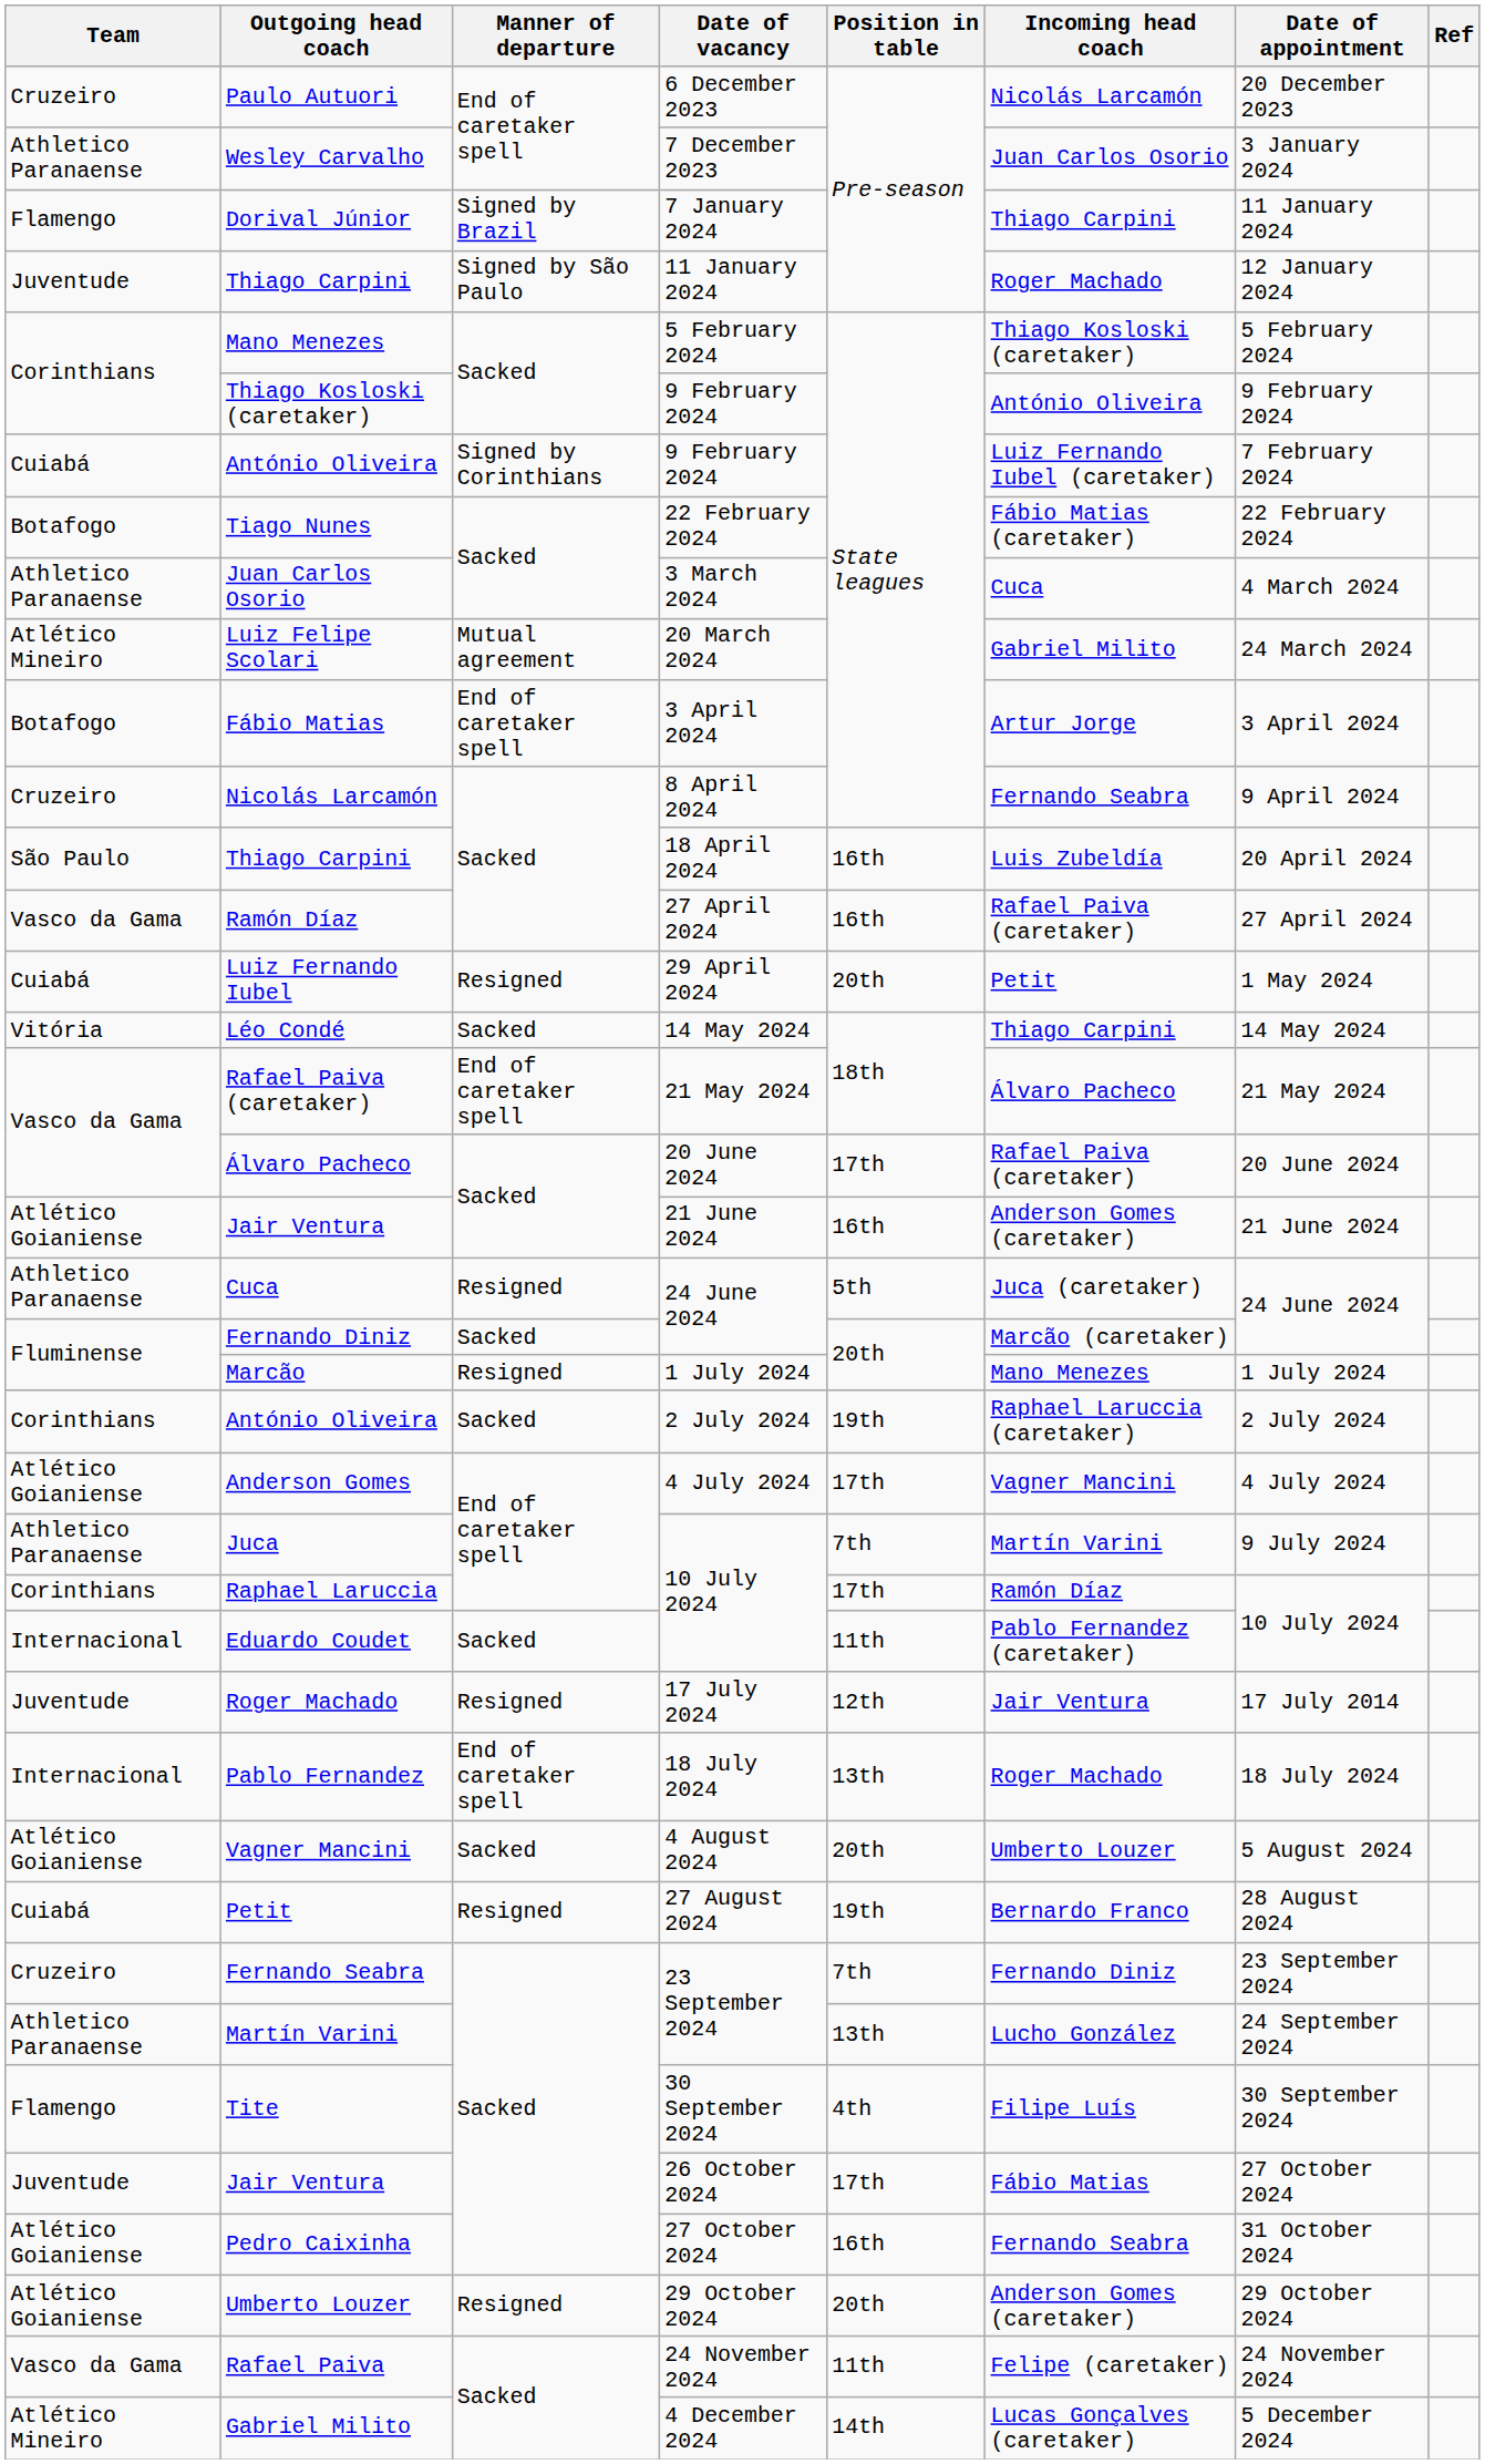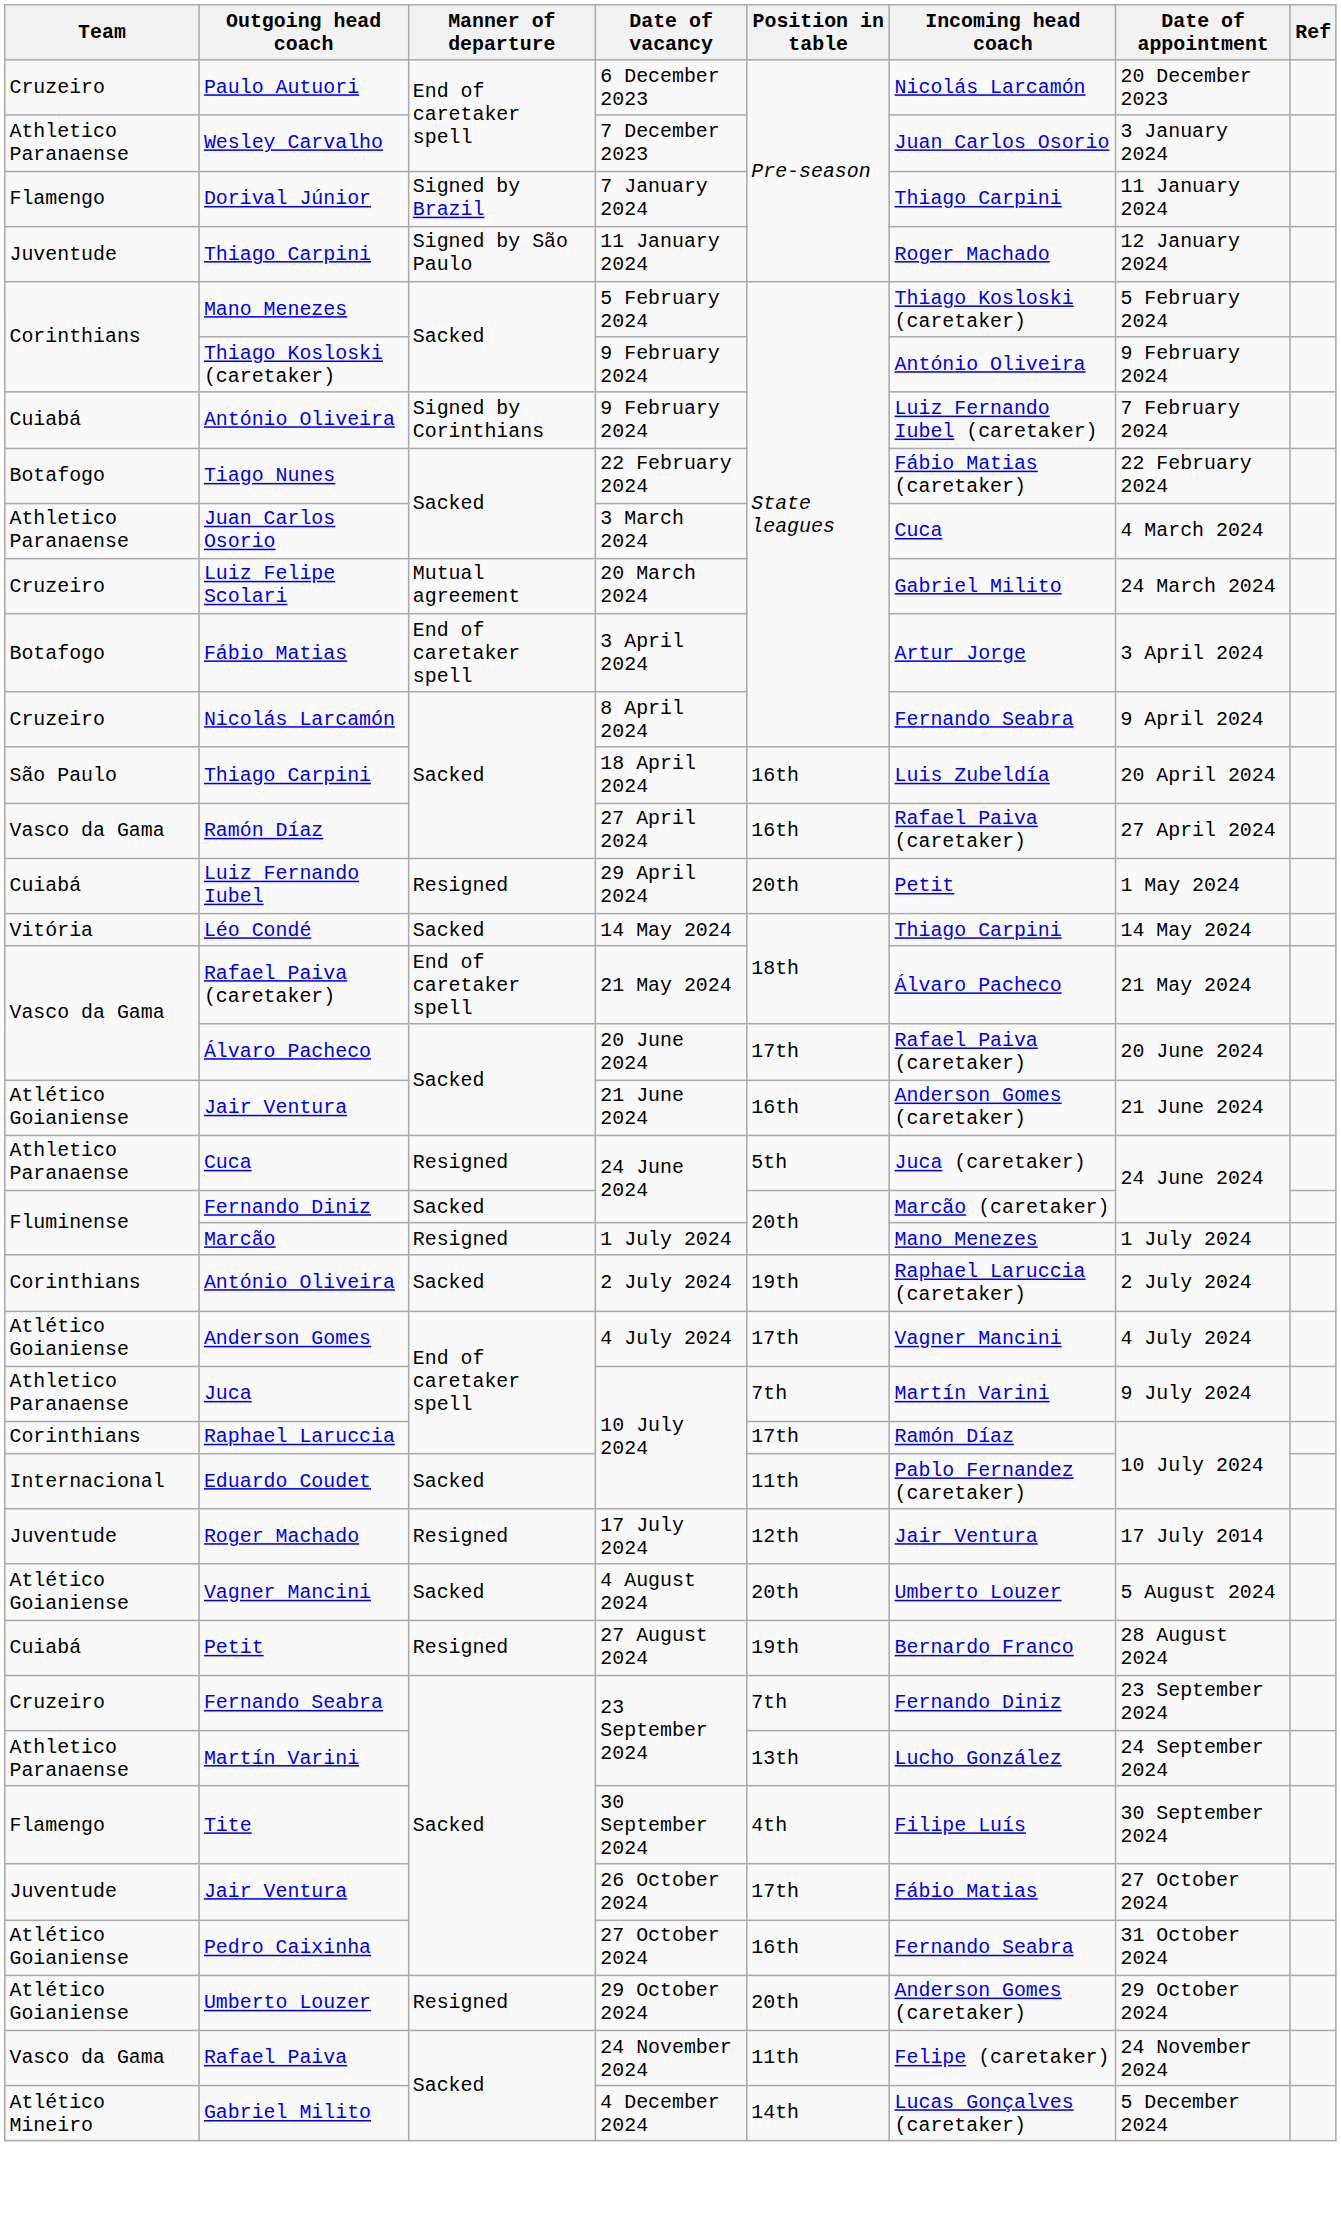 <table class="wikitable sortable">
 <tr>
 <th>Team</th>
 <th>Outgoing head coach</th>
 <th>Manner of departure</th>
 <th>Date of vacancy</th>
 <th>Position in table</th>
 <th>Incoming head coach</th>
 <th>Date of appointment</th>
 <th>Ref</th>
 </tr>
 <tr>
 <td>Cruzeiro</td>
 <td> <a href='#'>Paulo Autuori</a></td>
 <td rowspan=2>End of caretaker spell</td>
 <td>6 December 2023</td>
 <td rowspan=4><em>Pre-season</em></td>
 <td> <a href='#'>Nicolás Larcamón</a></td>
 <td>20 December 2023</td>
 <td></td>
 </tr>
 <tr>
 <td>Athletico Paranaense</td>
 <td> <a href='#'>Wesley Carvalho</a></td>
 <td>7 December 2023</td>
 <td> <a href='#'>Juan Carlos Osorio</a></td>
 <td>3 January 2024</td>
 <td></td>
 </tr>
 <tr>
 <td>Flamengo</td>
 <td> <a href='#'>Dorival Júnior</a></td>
 <td>Signed by <a href='#'>Brazil</a></td>
 <td>7 January 2024</td>
 <td> <a href='#'>Thiago Carpini</a></td>
 <td>11 January 2024</td>
 <td></td>
 </tr>
 <tr>
 <td>Juventude</td>
 <td> <a href='#'>Thiago Carpini</a></td>
 <td>Signed by São Paulo</td>
 <td>11 January 2024</td>
 <td> <a href='#'>Roger Machado</a></td>
 <td>12 January 2024</td>
 <td></td>
 </tr>
 <tr>
 <td rowspan=2>Corinthians</td>
 <td> <a href='#'>Mano Menezes</a></td>
 <td rowspan=2>Sacked</td>
 <td>5 February 2024</td>
 <td rowspan=8><em>State leagues</em></td>
 <td> <a href='#'>Thiago Kosloski</a> (caretaker)</td>
 <td>5 February 2024</td>
 <td></td>
 </tr>
 <tr>
 <td> <a href='#'>Thiago Kosloski</a> (caretaker)</td>
 <td>9 February 2024</td>
 <td> <a href='#'>António Oliveira</a></td>
 <td>9 February 2024</td>
 <td></td>
 </tr>
 <tr>
 <td>Cuiabá</td>
 <td> <a href='#'>António Oliveira</a></td>
 <td>Signed by Corinthians</td>
 <td>9 February 2024</td>
 <td> <a href='#'>Luiz Fernando Iubel</a> (caretaker)</td>
 <td>7 February 2024</td>
 <td></td>
 </tr>
 <tr>
 <td>Botafogo</td>
 <td> <a href='#'>Tiago Nunes</a></td>
 <td rowspan=2>Sacked</td>
 <td>22 February 2024</td>
 <td> <a href='#'>Fábio Matias</a> (caretaker)</td>
 <td>22 February 2024</td>
 <td></td>
 </tr>
 <tr>
 <td>Athletico Paranaense</td>
 <td> <a href='#'>Juan Carlos Osorio</a></td>
 <td>3 March 2024</td>
 <td> <a href='#'>Cuca</a></td>
 <td>4 March 2024</td>
 <td></td>
 </tr>
 <tr>
-<td>Atlético Mineiro</td>
+<td>Cruzeiro</td>
 <td> <a href='#'>Luiz Felipe Scolari</a></td>
 <td>Mutual agreement</td>
 <td>20 March 2024</td>
 <td> <a href='#'>Gabriel Milito</a></td>
 <td>24 March 2024</td>
 <td></td>
 </tr>
 <tr>
 <td>Botafogo</td>
 <td> <a href='#'>Fábio Matias</a></td>
 <td>End of caretaker spell</td>
 <td>3 April 2024</td>
 <td> <a href='#'>Artur Jorge</a></td>
 <td>3 April 2024</td>
 <td></td>
 </tr>
 <tr>
 <td>Cruzeiro</td>
 <td> <a href='#'>Nicolás Larcamón</a></td>
 <td rowspan="3">Sacked</td>
 <td>8 April 2024</td>
 <td> <a href='#'>Fernando Seabra</a></td>
 <td>9 April 2024</td>
 <td></td>
 </tr>
 <tr>
 <td>São Paulo</td>
 <td> <a href='#'>Thiago Carpini</a></td>
 <td>18 April 2024</td>
 <td>16th</td>
 <td> <a href='#'>Luis Zubeldía</a></td>
 <td>20 April 2024</td>
 <td></td>
 </tr>
 <tr>
 <td>Vasco da Gama</td>
 <td> <a href='#'>Ramón Díaz</a></td>
 <td>27 April 2024</td>
 <td>16th</td>
 <td> <a href='#'>Rafael Paiva</a> (caretaker)</td>
 <td>27 April 2024</td>
 <td></td>
 </tr>
 <tr>
 <td>Cuiabá</td>
 <td> <a href='#'>Luiz Fernando Iubel</a></td>
 <td>Resigned</td>
 <td>29 April 2024</td>
 <td>20th</td>
 <td> <a href='#'>Petit</a></td>
 <td>1 May 2024</td>
 <td></td>
 </tr>
 <tr>
 <td>Vitória</td>
 <td> <a href='#'>Léo Condé</a></td>
 <td>Sacked</td>
 <td>14 May 2024</td>
 <td rowspan="2">18th</td>
 <td> <a href='#'>Thiago Carpini</a></td>
 <td>14 May 2024</td>
 <td></td>
 </tr>
 <tr>
 <td rowspan=2>Vasco da Gama</td>
 <td> <a href='#'>Rafael Paiva</a> (caretaker)</td>
 <td>End of caretaker spell</td>
 <td>21 May 2024</td>
 <td> <a href='#'>Álvaro Pacheco</a></td>
 <td>21 May 2024</td>
 <td></td>
 </tr>
 <tr>
 <td> <a href='#'>Álvaro Pacheco</a></td>
 <td rowspan="2">Sacked</td>
 <td>20 June 2024</td>
 <td>17th</td>
 <td> <a href='#'>Rafael Paiva</a> (caretaker)</td>
 <td>20 June 2024</td>
 <td></td>
 </tr>
 <tr>
 <td>Atlético Goianiense</td>
 <td> <a href='#'>Jair Ventura</a></td>
 <td>21 June 2024</td>
 <td>16th</td>
 <td> <a href='#'>Anderson Gomes</a> (caretaker)</td>
 <td>21 June 2024</td>
 <td></td>
 </tr>
 <tr>
 <td>Athletico Paranaense</td>
 <td> <a href='#'>Cuca</a></td>
 <td>Resigned</td>
 <td rowspan="2">24 June 2024</td>
 <td>5th</td>
 <td> <a href='#'>Juca</a> (caretaker)</td>
 <td rowspan="2">24 June 2024</td>
 <td></td>
 </tr>
 <tr>
 <td rowspan="2">Fluminense</td>
 <td> <a href='#'>Fernando Diniz</a></td>
 <td>Sacked</td>
 <td rowspan="2">20th</td>
 <td> <a href='#'>Marcão</a> (caretaker)</td>
 <td></td>
 </tr>
 <tr>
 <td> <a href='#'>Marcão</a></td>
 <td>Resigned</td>
 <td>1 July 2024</td>
 <td> <a href='#'>Mano Menezes</a></td>
 <td>1 July 2024</td>
 <td></td>
 </tr>
 <tr>
 <td>Corinthians</td>
 <td> <a href='#'>António Oliveira</a></td>
 <td>Sacked</td>
 <td>2 July 2024</td>
 <td>19th</td>
 <td> <a href='#'>Raphael Laruccia</a> (caretaker)</td>
 <td>2 July 2024</td>
 <td></td>
 </tr>
 <tr>
 <td>Atlético Goianiense</td>
 <td> <a href='#'>Anderson Gomes</a></td>
 <td rowspan="3">End of caretaker spell</td>
 <td>4 July 2024</td>
 <td>17th</td>
 <td> <a href='#'>Vagner Mancini</a></td>
 <td>4 July 2024</td>
 <td></td>
 </tr>
 <tr>
 <td>Athletico Paranaense</td>
 <td> <a href='#'>Juca</a></td>
 <td rowspan="3">10 July 2024</td>
 <td>7th</td>
 <td> <a href='#'>Martín Varini</a></td>
 <td>9 July 2024</td>
 <td></td>
 </tr>
 <tr>
 <td>Corinthians</td>
 <td> <a href='#'>Raphael Laruccia</a></td>
 <td>17th</td>
 <td> <a href='#'>Ramón Díaz</a></td>
 <td rowspan="2">10 July 2024</td>
 <td></td>
 </tr>
 <tr>
 <td>Internacional</td>
 <td> <a href='#'>Eduardo Coudet</a></td>
 <td>Sacked</td>
 <td>11th</td>
 <td> <a href='#'>Pablo Fernandez</a> (caretaker)</td>
 <td></td>
 </tr>
 <tr>
 <td>Juventude</td>
 <td> <a href='#'>Roger Machado</a></td>
 <td>Resigned</td>
 <td>17 July 2024</td>
 <td>12th</td>
 <td> <a href='#'>Jair Ventura</a></td>
 <td>17 July 2014</td>
 <td></td>
 </tr>
 <tr>
-<td>Internacional</td>
-<td> <a href='#'>Pablo Fernandez</a></td>
-<td>End of caretaker spell</td>
-<td>18 July 2024</td>
-<td>13th</td>
-<td> <a href='#'>Roger Machado</a></td>
-<td>18 July 2024</td>
-<td></td>
-</tr>
-<tr>
 <td>Atlético Goianiense</td>
 <td> <a href='#'>Vagner Mancini</a></td>
 <td>Sacked</td>
 <td>4 August 2024</td>
 <td>20th</td>
 <td> <a href='#'>Umberto Louzer</a></td>
 <td>5 August 2024</td>
 <td></td>
 </tr>
 <tr>
 <td>Cuiabá</td>
 <td> <a href='#'>Petit</a></td>
 <td>Resigned</td>
 <td>27 August 2024</td>
 <td>19th</td>
 <td> <a href='#'>Bernardo Franco</a></td>
 <td>28 August 2024</td>
 <td></td>
 </tr>
 <tr>
 <td>Cruzeiro</td>
 <td> <a href='#'>Fernando Seabra</a></td>
 <td rowspan="5">Sacked</td>
 <td rowspan="2">23 September 2024</td>
 <td>7th</td>
 <td> <a href='#'>Fernando Diniz</a></td>
 <td>23 September 2024</td>
 <td></td>
 </tr>
 <tr>
 <td>Athletico Paranaense</td>
 <td> <a href='#'>Martín Varini</a></td>
 <td>13th</td>
 <td> <a href='#'>Lucho González</a></td>
 <td>24 September 2024</td>
 <td></td>
 </tr>
 <tr>
 <td>Flamengo</td>
 <td> <a href='#'>Tite</a></td>
 <td>30 September 2024</td>
 <td>4th</td>
 <td> <a href='#'>Filipe Luís</a></td>
 <td>30 September 2024</td>
 <td></td>
 </tr>
 <tr>
 <td>Juventude</td>
 <td> <a href='#'>Jair Ventura</a></td>
 <td>26 October 2024</td>
 <td>17th</td>
 <td> <a href='#'>Fábio Matias</a></td>
 <td>27 October 2024</td>
 <td></td>
 </tr>
 <tr>
 <td>Atlético Goianiense</td>
 <td> <a href='#'>Pedro Caixinha</a></td>
 <td>27 October 2024</td>
 <td>16th</td>
 <td> <a href='#'>Fernando Seabra</a></td>
 <td>31 October 2024</td>
 <td></td>
 </tr>
 <tr>
 <td>Atlético Goianiense</td>
 <td> <a href='#'>Umberto Louzer</a></td>
 <td>Resigned</td>
 <td>29 October 2024</td>
 <td>20th</td>
 <td> <a href='#'>Anderson Gomes</a> (caretaker)</td>
 <td>29 October 2024</td>
 <td></td>
 </tr>
 <tr>
 <td>Vasco da Gama</td>
 <td> <a href='#'>Rafael Paiva</a></td>
 <td rowspan="2">Sacked</td>
 <td>24 November 2024</td>
 <td>11th</td>
 <td> <a href='#'>Felipe</a> (caretaker)</td>
 <td>24 November 2024</td>
 <td></td>
 </tr>
 <tr>
 <td>Atlético Mineiro</td>
 <td> <a href='#'>Gabriel Milito</a></td>
 <td>4 December 2024</td>
 <td>14th</td>
 <td> <a href='#'>Lucas Gonçalves</a> (caretaker)</td>
 <td>5 December 2024</td>
 <td></td>
 </tr>
 </table>
